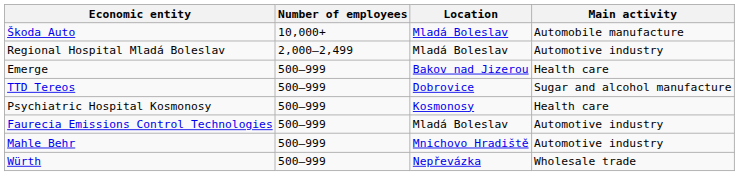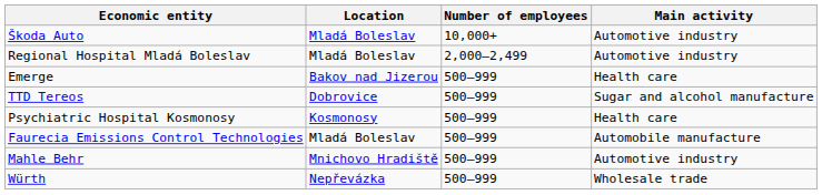 <table class="wikitable sortable">
 <tr>
 <th>Economic entity</th>
+<th>Location</th>
 <th>Number of employees</th>
-<th>Location</th>
 <th>Main activity</th>
 </tr>
 <tr>
 <td><a href='#'>Škoda Auto</a></td>
+<td><a href='#'>Mladá Boleslav</a></td>
 <td>10,000+</td>
-<td><a href='#'>Mladá Boleslav</a></td>
-<td>Automobile manufacture</td>
+<td>Automotive industry</td>
 </tr>
 <tr>
 <td>Regional Hospital Mladá Boleslav</td>
+<td>Mladá Boleslav</td>
 <td>2,000–2,499</td>
-<td>Mladá Boleslav</td>
 <td>Automotive industry</td>
 </tr>
 <tr>
 <td>Emerge</td>
+<td><a href='#'>Bakov nad Jizerou</a></td>
 <td>500–999</td>
-<td><a href='#'>Bakov nad Jizerou</a></td>
 <td>Health care</td>
 </tr>
 <tr>
 <td><a href='#'>TTD Tereos</a></td>
+<td><a href='#'>Dobrovice</a></td>
 <td>500–999</td>
-<td><a href='#'>Dobrovice</a></td>
 <td>Sugar and alcohol manufacture</td>
 </tr>
 <tr>
 <td>Psychiatric Hospital Kosmonosy</td>
+<td><a href='#'>Kosmonosy</a></td>
 <td>500–999</td>
-<td><a href='#'>Kosmonosy</a></td>
 <td>Health care</td>
 </tr>
 <tr>
 <td><a href='#'>Faurecia Emissions Control Technologies</a></td>
+<td>Mladá Boleslav</td>
 <td>500–999</td>
-<td>Mladá Boleslav</td>
-<td>Automotive industry</td>
+<td>Automobile manufacture</td>
 </tr>
 <tr>
 <td><a href='#'>Mahle Behr</a></td>
+<td><a href='#'>Mnichovo Hradiště</a></td>
 <td>500–999</td>
-<td><a href='#'>Mnichovo Hradiště</a></td>
 <td>Automotive industry</td>
 </tr>
 <tr>
 <td><a href='#'>Würth</a></td>
+<td><a href='#'>Nepřevázka</a></td>
 <td>500–999</td>
-<td><a href='#'>Nepřevázka</a></td>
 <td>Wholesale trade</td>
 </tr>
 </table>
